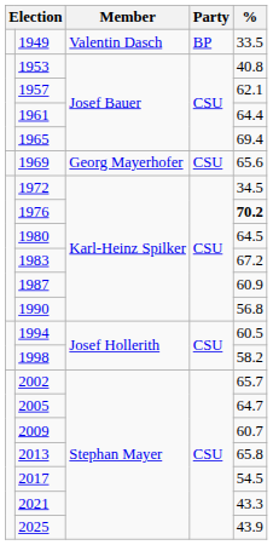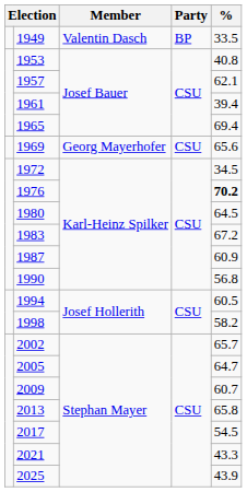 <table class=wikitable>
 <tr>
 <th colspan=2>Election</th>
 <th>Member</th>
 <th>Party</th>
 <th>%</th>
 </tr>
 <tr>
 <td bgcolor=></td>
 <td><a href='#'>1949</a></td>
 <td><a href='#'>Valentin Dasch</a></td>
 <td><a href='#'>BP</a></td>
 <td align=right>33.5</td>
 </tr>
 <tr>
 <td rowspan=4 bgcolor=></td>
 <td><a href='#'>1953</a></td>
 <td rowspan=4><a href='#'>Josef Bauer</a></td>
 <td rowspan=4><a href='#'>CSU</a></td>
 <td align=right>40.8</td>
 </tr>
 <tr>
 <td><a href='#'>1957</a></td>
 <td align=right>62.1</td>
 </tr>
 <tr>
 <td><a href='#'>1961</a></td>
-<td align=right>64.4</td>
+<td align=right>39.4</td>
 </tr>
 <tr>
 <td><a href='#'>1965</a></td>
 <td align=right>69.4</td>
 </tr>
 <tr>
 <td bgcolor=></td>
 <td><a href='#'>1969</a></td>
 <td><a href='#'>Georg Mayerhofer</a></td>
 <td><a href='#'>CSU</a></td>
 <td align=right>65.6</td>
 </tr>
 <tr>
 <td rowspan=6 bgcolor=></td>
 <td><a href='#'>1972</a></td>
 <td rowspan=6><a href='#'>Karl-Heinz Spilker</a></td>
 <td rowspan=6><a href='#'>CSU</a></td>
 <td align=right>34.5</td>
 </tr>
 <tr>
 <td><a href='#'>1976</a></td>
 <td align=right><strong>70.2</strong></td>
 </tr>
 <tr>
 <td><a href='#'>1980</a></td>
 <td align=right>64.5</td>
 </tr>
 <tr>
 <td><a href='#'>1983</a></td>
 <td align=right>67.2</td>
 </tr>
 <tr>
 <td><a href='#'>1987</a></td>
 <td align=right>60.9</td>
 </tr>
 <tr>
 <td><a href='#'>1990</a></td>
 <td align=right>56.8</td>
 </tr>
 <tr>
 <td rowspan=2 bgcolor=></td>
 <td><a href='#'>1994</a></td>
 <td rowspan=2><a href='#'>Josef Hollerith</a></td>
 <td rowspan=2><a href='#'>CSU</a></td>
 <td align=right>60.5</td>
 </tr>
 <tr>
 <td><a href='#'>1998</a></td>
 <td align=right>58.2</td>
 </tr>
 <tr>
 <td rowspan=7 bgcolor=></td>
 <td><a href='#'>2002</a></td>
 <td rowspan=7><a href='#'>Stephan Mayer</a></td>
 <td rowspan=7><a href='#'>CSU</a></td>
 <td align=right>65.7</td>
 </tr>
 <tr>
 <td><a href='#'>2005</a></td>
 <td align=right>64.7</td>
 </tr>
 <tr>
 <td><a href='#'>2009</a></td>
 <td align=right>60.7</td>
 </tr>
 <tr>
 <td><a href='#'>2013</a></td>
 <td align=right>65.8</td>
 </tr>
 <tr>
 <td><a href='#'>2017</a></td>
 <td align=right>54.5</td>
 </tr>
 <tr>
 <td><a href='#'>2021</a></td>
 <td align=right>43.3</td>
 </tr>
 <tr>
 <td><a href='#'>2025</a></td>
 <td align=right>43.9</td>
 </tr>
 </table>
